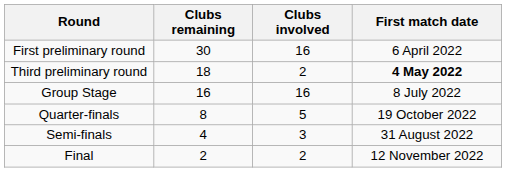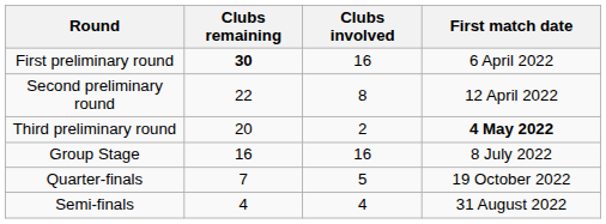 <table class="wikitable" style="text-align: center; font-size: 100%; width: 600px;">
 <tr>
 <th width=30%>Round</th>
 <th width=20%>Clubs remaining</th>
 <th width=20%>Clubs involved</th>
 <th width=30%>First match date</th>
 </tr>
 <tr>
 <td align="center">First preliminary round</td>
-<td align=center>30</td>
+<td align=center><strong>30</strong></td>
 <td align=center>16</td>
 <td align=center>6 April 2022</td>
 </tr>
 <tr>
+<td align="center">Second preliminary round</td>
+<td align=center>22</td>
+<td align=center>8</td>
+<td align=center>12 April 2022</td>
+</tr>
+<tr>
 <td align="center">Third preliminary round</td>
-<td align=center>18</td>
+<td align=center>20</td>
 <td align=center>2</td>
 <td align=center><strong>4 May 2022</strong></td>
 </tr>
 <tr>
 <td align="center">Group Stage</td>
 <td align=center>16</td>
 <td align=center>16</td>
 <td align=center>8 July 2022</td>
 </tr>
 <tr>
 <td align="center">Quarter-finals</td>
-<td align=center>8</td>
+<td align=center>7</td>
 <td align=center>5</td>
 <td align=center>19 October 2022</td>
 </tr>
 <tr>
 <td align="center">Semi-finals</td>
 <td align=center>4</td>
-<td align=center>3</td>
+<td align=center>4</td>
 <td align=center>31 August 2022</td>
 </tr>
-<tr>
-<td align="center">Final</td>
-<td align=center>2</td>
-<td align=center>2</td>
-<td align=center>12 November 2022</td>
-</tr>
 </table>
